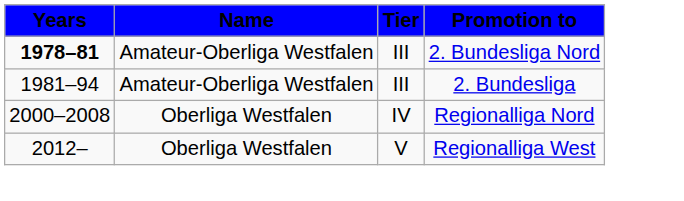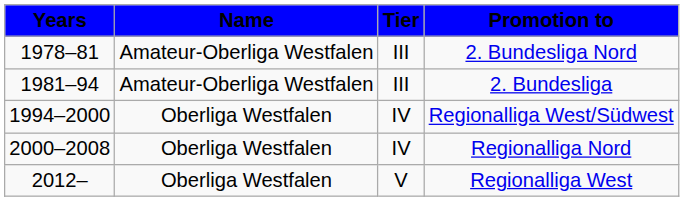 <table class="wikitable">
 <tr align="center" style="background:blue">
 <td><strong>Years</strong></td>
 <td><strong>Name</strong></td>
 <td><strong>Tier</strong></td>
 <td><strong>Promotion to</strong></td>
 </tr>
 <tr align="center">
-<td><strong>1978–81</strong></td>
+<td>1978–81</td>
 <td>Amateur-Oberliga Westfalen</td>
 <td>III</td>
 <td><a href='#'>2. Bundesliga Nord</a></td>
 </tr>
 <tr align="center">
 <td>1981–94</td>
 <td>Amateur-Oberliga Westfalen</td>
 <td>III</td>
 <td><a href='#'>2. Bundesliga</a></td>
+</tr>
+<tr align="center">
+<td>1994–2000</td>
+<td>Oberliga Westfalen</td>
+<td>IV</td>
+<td><a href='#'>Regionalliga West/Südwest</a></td>
 </tr>
 <tr align="center">
 <td>2000–2008</td>
 <td>Oberliga Westfalen</td>
 <td>IV</td>
 <td><a href='#'>Regionalliga Nord</a></td>
 </tr>
 <tr align="center">
 <td>2012–</td>
 <td>Oberliga Westfalen</td>
 <td>V</td>
 <td><a href='#'>Regionalliga West</a></td>
 </tr>
 </table>
